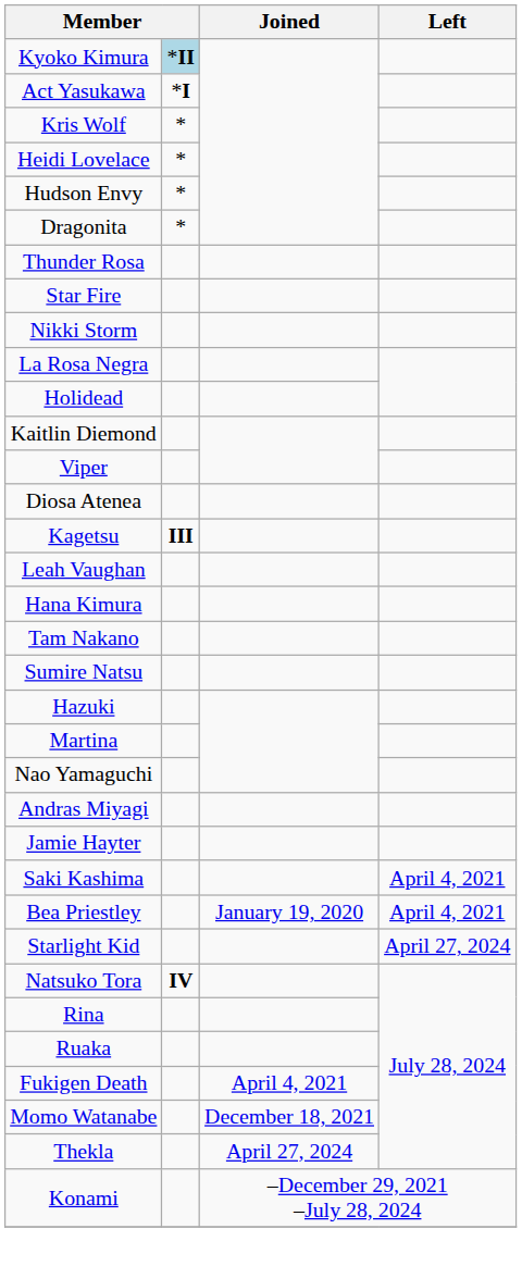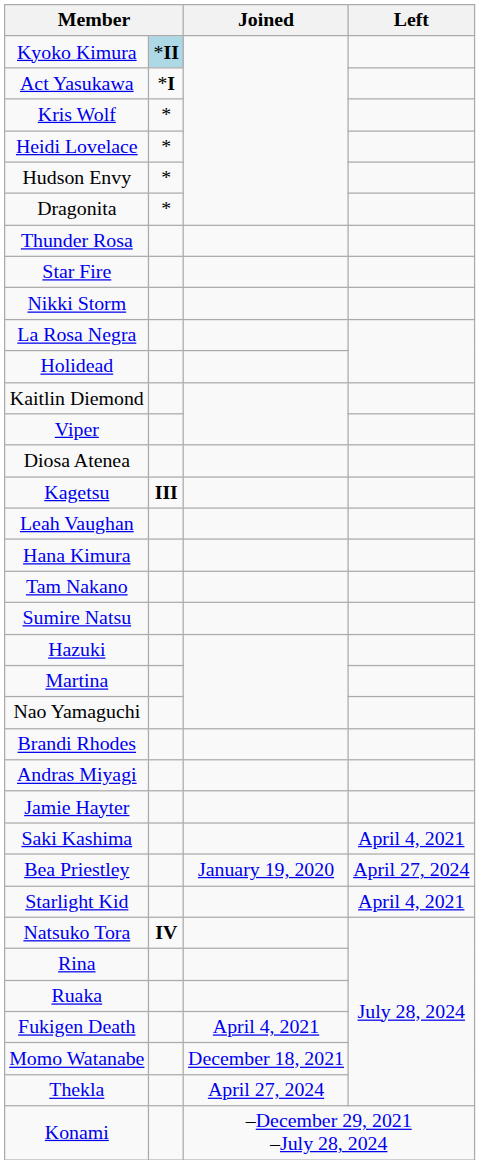 <table class="wikitable" style="text-align:center;">
 <tr>
 <th colspan="2">Member</th>
 <th>Joined</th>
 <th>Left</th>
 </tr>
 <tr>
 <td><a href='#'>Kyoko Kimura</a></td>
 <td style="background: lightblue;">*<strong>II</strong></td>
 <td rowspan=6></td>
 <td></td>
 </tr>
 <tr>
 <td><a href='#'>Act Yasukawa</a></td>
 <td>*<strong>I</strong></td>
 <td></td>
 </tr>
 <tr>
 <td><a href='#'>Kris Wolf</a></td>
 <td>*</td>
 <td></td>
 </tr>
 <tr>
 <td><a href='#'>Heidi Lovelace</a></td>
 <td>*</td>
 <td></td>
 </tr>
 <tr>
 <td>Hudson Envy</td>
 <td>*</td>
 <td></td>
 </tr>
 <tr>
 <td>Dragonita</td>
 <td>*</td>
 <td></td>
 </tr>
 <tr>
 <td><a href='#'>Thunder Rosa</a></td>
 <td></td>
 <td></td>
 <td></td>
 </tr>
 <tr>
 <td><a href='#'>Star Fire</a></td>
 <td></td>
 <td></td>
 <td></td>
 </tr>
 <tr>
 <td><a href='#'>Nikki Storm</a></td>
 <td></td>
 <td></td>
 <td></td>
 </tr>
 <tr>
 <td><a href='#'>La Rosa Negra</a></td>
 <td></td>
 <td></td>
 <td rowspan=2></td>
 </tr>
 <tr>
 <td><a href='#'>Holidead</a></td>
 <td></td>
 <td></td>
 </tr>
 <tr>
 <td>Kaitlin Diemond</td>
 <td></td>
 <td rowspan=2></td>
 <td></td>
 </tr>
 <tr>
 <td><a href='#'>Viper</a></td>
 <td></td>
 <td></td>
 </tr>
 <tr>
 <td>Diosa Atenea</td>
 <td></td>
 <td></td>
 <td></td>
 </tr>
 <tr>
 <td><a href='#'>Kagetsu</a></td>
 <td><strong>III</strong></td>
 <td></td>
 <td></td>
 </tr>
 <tr>
 <td><a href='#'>Leah Vaughan</a></td>
 <td></td>
 <td></td>
 <td></td>
 </tr>
 <tr>
 <td><a href='#'>Hana Kimura</a></td>
 <td></td>
 <td></td>
 <td></td>
 </tr>
 <tr>
 <td><a href='#'>Tam Nakano</a></td>
 <td></td>
 <td></td>
 <td></td>
 </tr>
 <tr>
 <td><a href='#'>Sumire Natsu</a></td>
 <td></td>
 <td></td>
 <td></td>
 </tr>
 <tr>
 <td><a href='#'>Hazuki</a></td>
 <td></td>
 <td rowspan=3></td>
 <td></td>
 </tr>
 <tr>
 <td><a href='#'>Martina</a></td>
 <td></td>
 <td></td>
 </tr>
 <tr>
 <td>Nao Yamaguchi</td>
 <td></td>
 <td></td>
 </tr>
 <tr>
+<td><a href='#'>Brandi Rhodes</a></td>
+<td></td>
+<td></td>
+<td></td>
+</tr>
+<tr>
 <td><a href='#'>Andras Miyagi</a></td>
 <td></td>
 <td></td>
 <td></td>
 </tr>
 <tr>
 <td><a href='#'>Jamie Hayter</a></td>
 <td></td>
 <td></td>
 <td></td>
 </tr>
 <tr>
 <td><a href='#'>Saki Kashima</a></td>
 <td></td>
 <td></td>
 <td><a href='#'>April 4, 2021</a></td>
 </tr>
 <tr>
 <td><a href='#'>Bea Priestley</a></td>
 <td></td>
 <td><a href='#'>January 19, 2020</a></td>
-<td><a href='#'>April 4, 2021</a></td>
+<td><a href='#'>April 27, 2024</a></td>
 </tr>
 <tr>
 <td><a href='#'>Starlight Kid</a></td>
 <td></td>
 <td></td>
-<td><a href='#'>April 27, 2024</a></td>
+<td><a href='#'>April 4, 2021</a></td>
 </tr>
 <tr>
 <td><a href='#'>Natsuko Tora</a></td>
 <td><strong>IV</strong></td>
 <td></td>
 <td rowspan=6><a href='#'>July 28, 2024</a></td>
 </tr>
 <tr>
 <td><a href='#'>Rina</a></td>
 <td></td>
 <td></td>
 </tr>
 <tr>
 <td><a href='#'>Ruaka</a></td>
 <td></td>
 <td></td>
 </tr>
 <tr>
 <td><a href='#'>Fukigen Death</a></td>
 <td></td>
 <td><a href='#'>April 4, 2021</a></td>
 </tr>
 <tr>
 <td><a href='#'>Momo Watanabe</a></td>
 <td></td>
 <td><a href='#'>December 18, 2021</a></td>
 </tr>
 <tr>
 <td><a href='#'>Thekla</a></td>
 <td></td>
 <td><a href='#'>April 27, 2024</a></td>
 </tr>
 <tr>
 <td><a href='#'>Konami</a></td>
 <td></td>
 <td colspan=2>–<a href='#'>December 29, 2021</a><br>–<a href='#'>July 28, 2024</a></td>
 </tr>
 <tr>
 </tr>
 </table>
